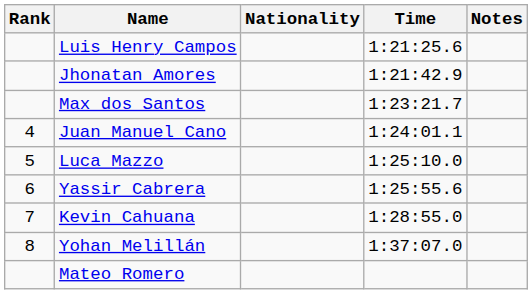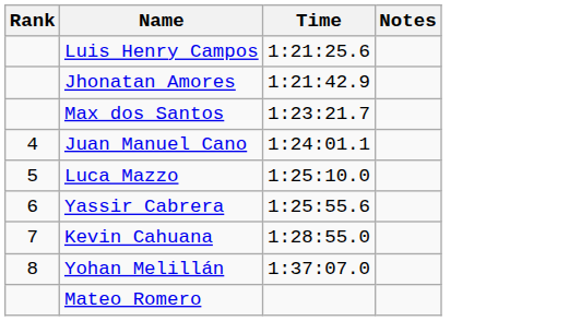 <table class="wikitable sortable" style="text-align:center">
 <tr>
 <th>Rank</th>
 <th>Name</th>
-<th>Nationality</th>
 <th>Time</th>
 <th>Notes</th>
 </tr>
 <tr>
 <td></td>
 <td align=left><a href='#'>Luis Henry Campos</a></td>
-<td align=left></td>
 <td>1:21:25.6</td>
 <td></td>
 </tr>
 <tr>
 <td></td>
 <td align=left><a href='#'>Jhonatan Amores</a></td>
-<td align=left></td>
 <td>1:21:42.9</td>
 <td></td>
 </tr>
 <tr>
 <td></td>
 <td align=left><a href='#'>Max dos Santos</a></td>
-<td align=left></td>
 <td>1:23:21.7</td>
 <td></td>
 </tr>
 <tr>
 <td>4</td>
 <td align=left><a href='#'>Juan Manuel Cano</a></td>
-<td align=left></td>
 <td>1:24:01.1</td>
 <td></td>
 </tr>
 <tr>
 <td>5</td>
 <td align=left><a href='#'>Luca Mazzo</a></td>
-<td align=left></td>
 <td>1:25:10.0</td>
 <td></td>
 </tr>
 <tr>
 <td>6</td>
 <td align=left><a href='#'>Yassir Cabrera</a></td>
-<td align=left></td>
 <td>1:25:55.6</td>
 <td></td>
 </tr>
 <tr>
 <td>7</td>
 <td align=left><a href='#'>Kevin Cahuana</a></td>
-<td align=left></td>
 <td>1:28:55.0</td>
 <td></td>
 </tr>
 <tr>
 <td>8</td>
 <td align=left><a href='#'>Yohan Melillán</a></td>
-<td align=left></td>
 <td>1:37:07.0</td>
 <td></td>
 </tr>
 <tr>
 <td></td>
 <td align=left><a href='#'>Mateo Romero</a></td>
-<td align=left></td>
 <td></td>
 <td></td>
 </tr>
 </table>
